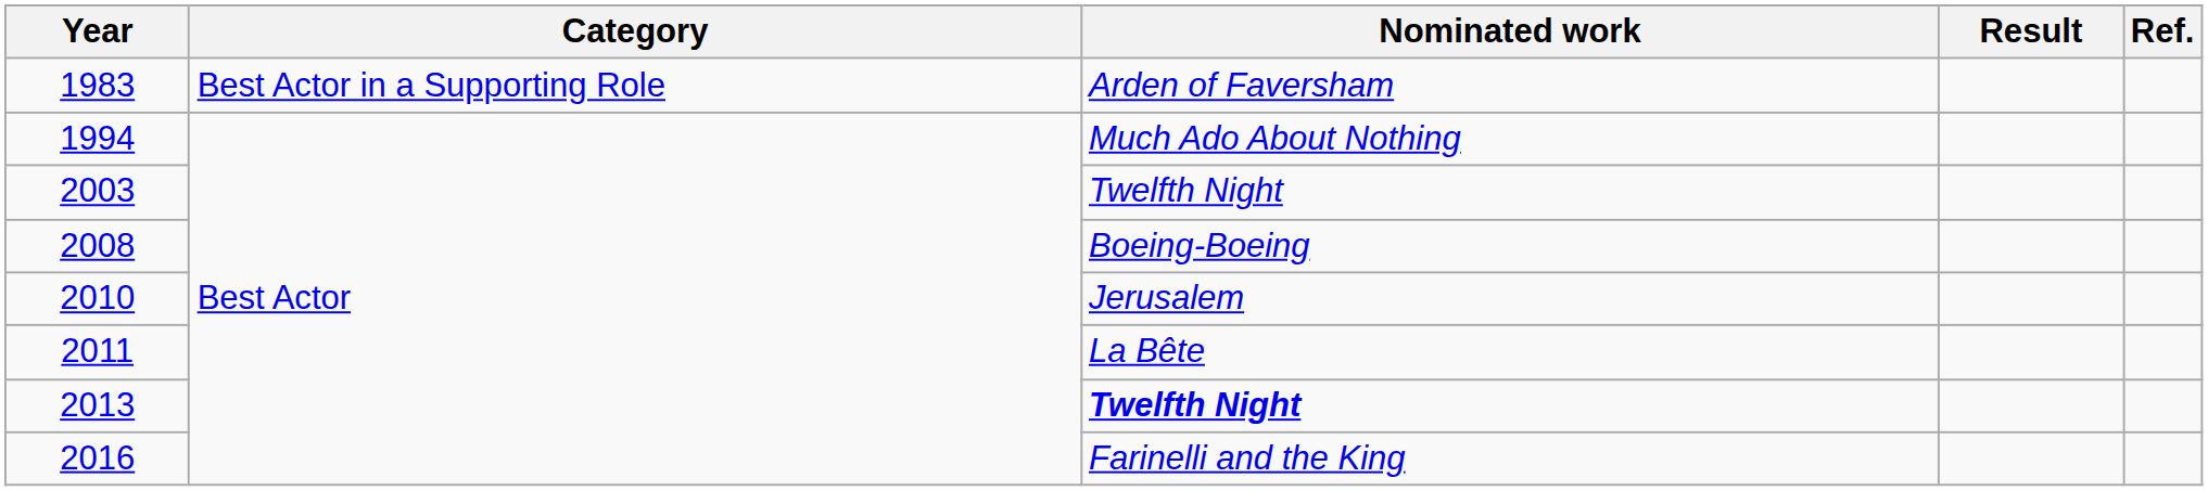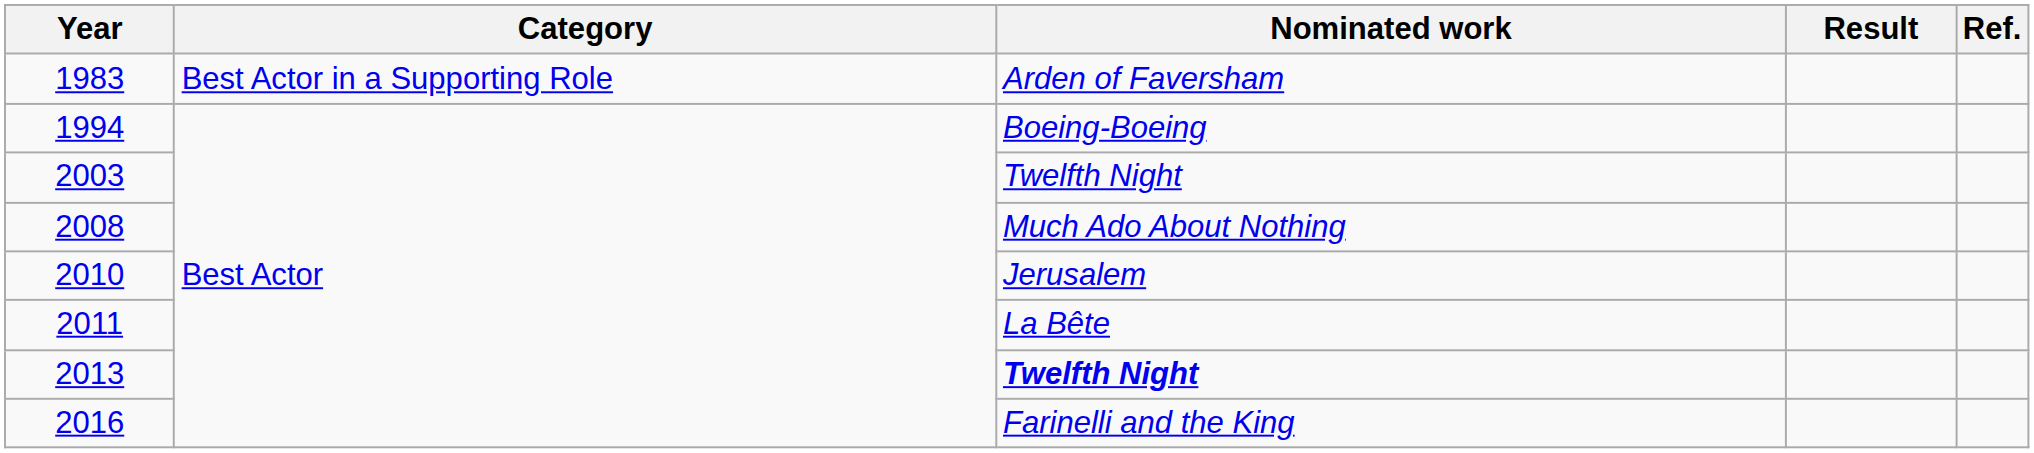 <table class=wikitable>
 <tr>
 <th scope="col" style="width:5em;">Year</th>
 <th scope="col" style="width:26em;">Category</th>
 <th scope="col" style="width:25em;">Nominated work</th>
 <th scope="col" style="width:5em;">Result</th>
 <th>Ref.</th>
 </tr>
 <tr>
 <td style="text-align:center;"><a href='#'>1983</a></td>
 <td><a href='#'>Best Actor in a Supporting Role</a></td>
 <td><em><a href='#'>Arden of Faversham</a></em></td>
 <td></td>
 <td style="text-align:center;"></td>
 </tr>
 <tr>
 <td style="text-align:center;"><a href='#'>1994</a></td>
 <td rowspan=7><a href='#'>Best Actor</a></td>
-<td><em><a href='#'>Much Ado About Nothing</a></em></td>
+<td><em><a href='#'>Boeing-Boeing</a></em></td>
 <td></td>
 <td style="text-align:center;"></td>
 </tr>
 <tr>
 <td style="text-align:center;"><a href='#'>2003</a></td>
 <td><em><a href='#'>Twelfth Night</a></em></td>
 <td></td>
 <td style="text-align:center;"></td>
 </tr>
 <tr>
 <td style="text-align:center;"><a href='#'>2008</a></td>
-<td><em><a href='#'>Boeing-Boeing</a></em></td>
+<td><em><a href='#'>Much Ado About Nothing</a></em></td>
 <td></td>
 <td style="text-align:center;"></td>
 </tr>
 <tr>
 <td style="text-align:center;"><a href='#'>2010</a></td>
 <td><em><a href='#'>Jerusalem</a></em></td>
 <td></td>
 <td style="text-align:center;"></td>
 </tr>
 <tr>
 <td style="text-align:center;"><a href='#'>2011</a></td>
 <td><em><a href='#'>La Bête</a></em></td>
 <td></td>
 <td style="text-align:center;"></td>
 </tr>
 <tr>
 <td style="text-align:center;"><a href='#'>2013</a></td>
 <td><strong><em><a href='#'>Twelfth Night</a></em></strong></td>
 <td></td>
 <td style="text-align:center;"></td>
 </tr>
 <tr>
 <td style="text-align:center;"><a href='#'>2016</a></td>
 <td><em><a href='#'>Farinelli and the King</a></em></td>
 <td></td>
 <td style="text-align:center;"></td>
 </tr>
 </table>
